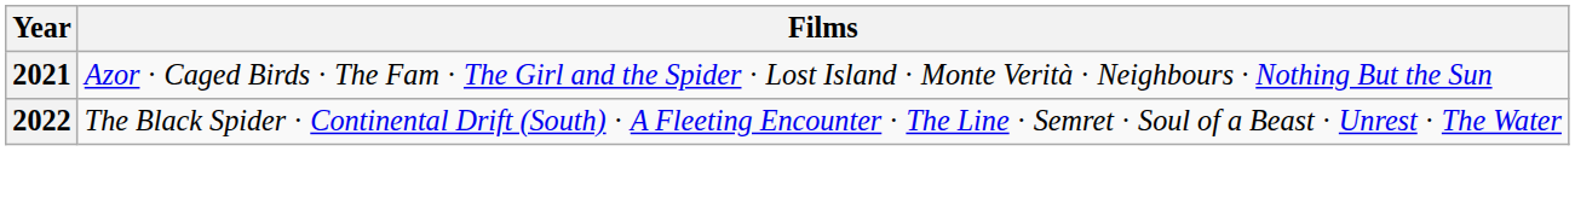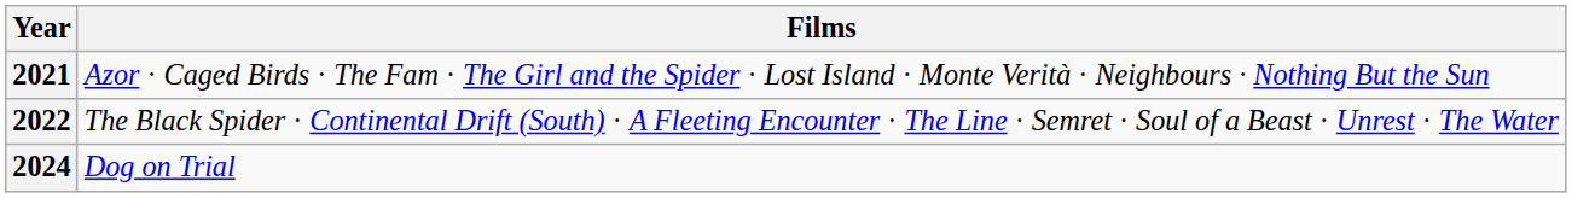 <table class="wikitable">
 <tr>
 <th>Year</th>
 <th>Films</th>
 </tr>
 <tr>
 <th>2021</th>
 <td><em><a href='#'>Azor</a></em> · <em>Caged Birds</em> · <em>The Fam</em> · <em><a href='#'>The Girl and the Spider</a></em> · <em>Lost Island</em> · <em>Monte Verità</em> · <em>Neighbours · <a href='#'>Nothing But the Sun</a></em></td>
 </tr>
 <tr>
 <th>2022</th>
 <td><em>The Black Spider</em> · <em><a href='#'>Continental Drift (South)</a></em> · <em><a href='#'>A Fleeting Encounter</a></em> · <a href='#'><em>The Line</em></a> · <em>Semret</em> · <em>Soul of a Beast</em> · <em><a href='#'>Unrest</a></em> · <em><a href='#'>The Water</a></em></td>
 </tr>
+<tr>
+<th>2024</th>
+<td><em><a href='#'>Dog on Trial</a></em></td>
+</tr>
 </table>
